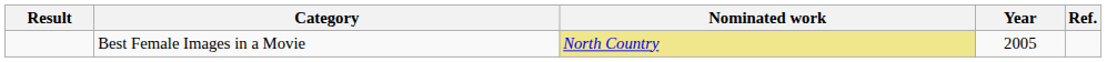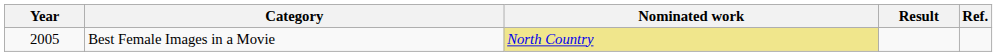 <table class=wikitable>
 <tr>
-<th scope="col" style="width:5em;">Result</th>
+<th scope="col" style="width:5em;">Year</th>
 <th scope="col" style="width:28em;">Category</th>
 <th scope="col" style="width:25em;">Nominated work</th>
-<th scope="col" style="width:5em;">Year</th>
+<th scope="col" style="width:5em;">Result</th>
 <th>Ref.</th>
 </tr>
 <tr>
-<td></td>
+<td style="text-align:center;">2005</td>
 <td>Best Female Images in a Movie</td>
 <td style="background: khaki;"><em><a href='#'>North Country</a></em></td>
-<td style="text-align:center;">2005</td>
+<td></td>
 <td></td>
 </tr>
 </table>
